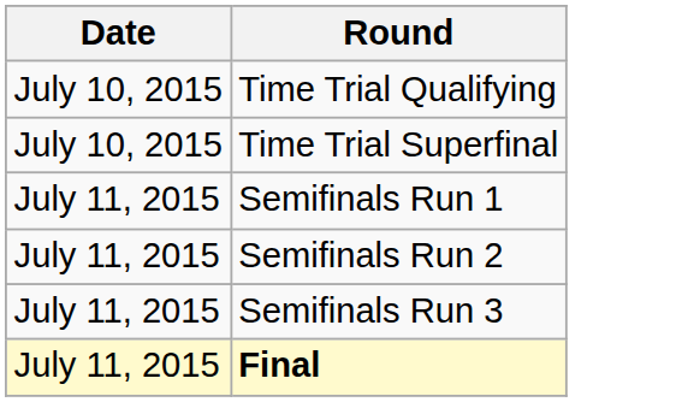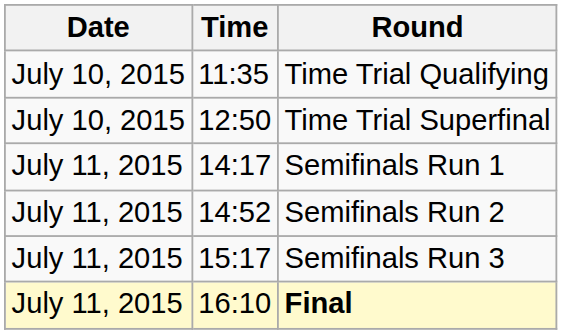 <table class="wikitable">
 <tr>
 <th>Date</th>
+<th>Time</th>
 <th>Round</th>
 </tr>
 <tr>
 <td>July 10, 2015</td>
+<td>11:35</td>
 <td>Time Trial Qualifying</td>
 </tr>
 <tr>
 <td>July 10, 2015</td>
+<td>12:50</td>
 <td>Time Trial Superfinal</td>
 </tr>
 <tr>
 <td>July 11, 2015</td>
+<td>14:17</td>
 <td>Semifinals Run 1</td>
 </tr>
 <tr>
 <td>July 11, 2015</td>
+<td>14:52</td>
 <td>Semifinals Run 2</td>
 </tr>
 <tr>
 <td>July 11, 2015</td>
+<td>15:17</td>
 <td>Semifinals Run 3</td>
 </tr>
 <tr style=background:lemonchiffon>
 <td>July 11, 2015</td>
+<td>16:10</td>
 <td><strong>Final</strong></td>
 </tr>
 </table>
